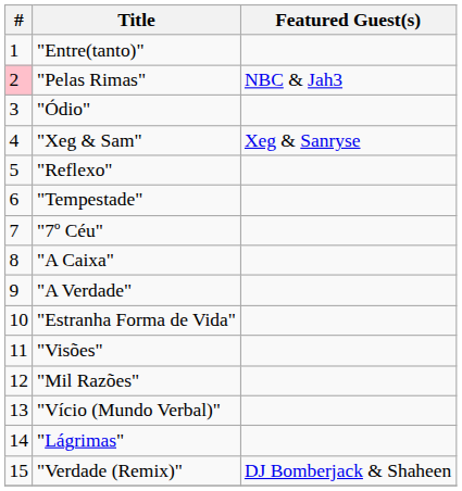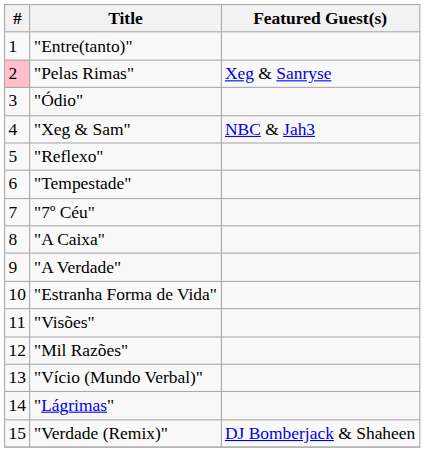 <table class="wikitable">
 <tr>
 <th align="center">#</th>
 <th align="center">Title</th>
 <th align="center">Featured Guest(s)</th>
 </tr>
 <tr>
 <td>1</td>
 <td>"Entre(tanto)"</td>
 <td></td>
 </tr>
 <tr>
 <td style="background: pink;">2</td>
 <td>"Pelas Rimas"</td>
-<td><a href='#'>NBC</a> & <a href='#'>Jah3</a></td>
+<td><a href='#'>Xeg</a> & <a href='#'>Sanryse</a></td>
 </tr>
 <tr>
 <td>3</td>
 <td>"Ódio"</td>
 <td></td>
 </tr>
 <tr>
 <td>4</td>
 <td>"Xeg & Sam"</td>
-<td><a href='#'>Xeg</a> & <a href='#'>Sanryse</a></td>
+<td><a href='#'>NBC</a> & <a href='#'>Jah3</a></td>
 </tr>
 <tr>
 <td>5</td>
 <td>"Reflexo"</td>
 <td></td>
 </tr>
 <tr>
 <td>6</td>
 <td>"Tempestade"</td>
 <td></td>
 </tr>
 <tr>
 <td>7</td>
 <td>"7º Céu"</td>
 <td></td>
 </tr>
 <tr>
 <td>8</td>
 <td>"A Caixa"</td>
 <td></td>
 </tr>
 <tr>
 <td>9</td>
 <td>"A Verdade"</td>
 <td></td>
 </tr>
 <tr>
 <td>10</td>
 <td>"Estranha Forma de Vida"</td>
 <td></td>
 </tr>
 <tr>
 <td>11</td>
 <td>"Visões"</td>
 <td></td>
 </tr>
 <tr>
 <td>12</td>
 <td>"Mil Razões"</td>
 <td></td>
 </tr>
 <tr>
 <td>13</td>
 <td>"Vício (Mundo Verbal)"</td>
 <td></td>
 </tr>
 <tr>
 <td>14</td>
 <td>"<a href='#'>Lágrimas</a>"</td>
 <td></td>
 </tr>
 <tr>
 <td>15</td>
 <td>"Verdade (Remix)"</td>
 <td><a href='#'>DJ Bomberjack</a> & Shaheen</td>
 </tr>
 <tr>
 </tr>
 </table>
